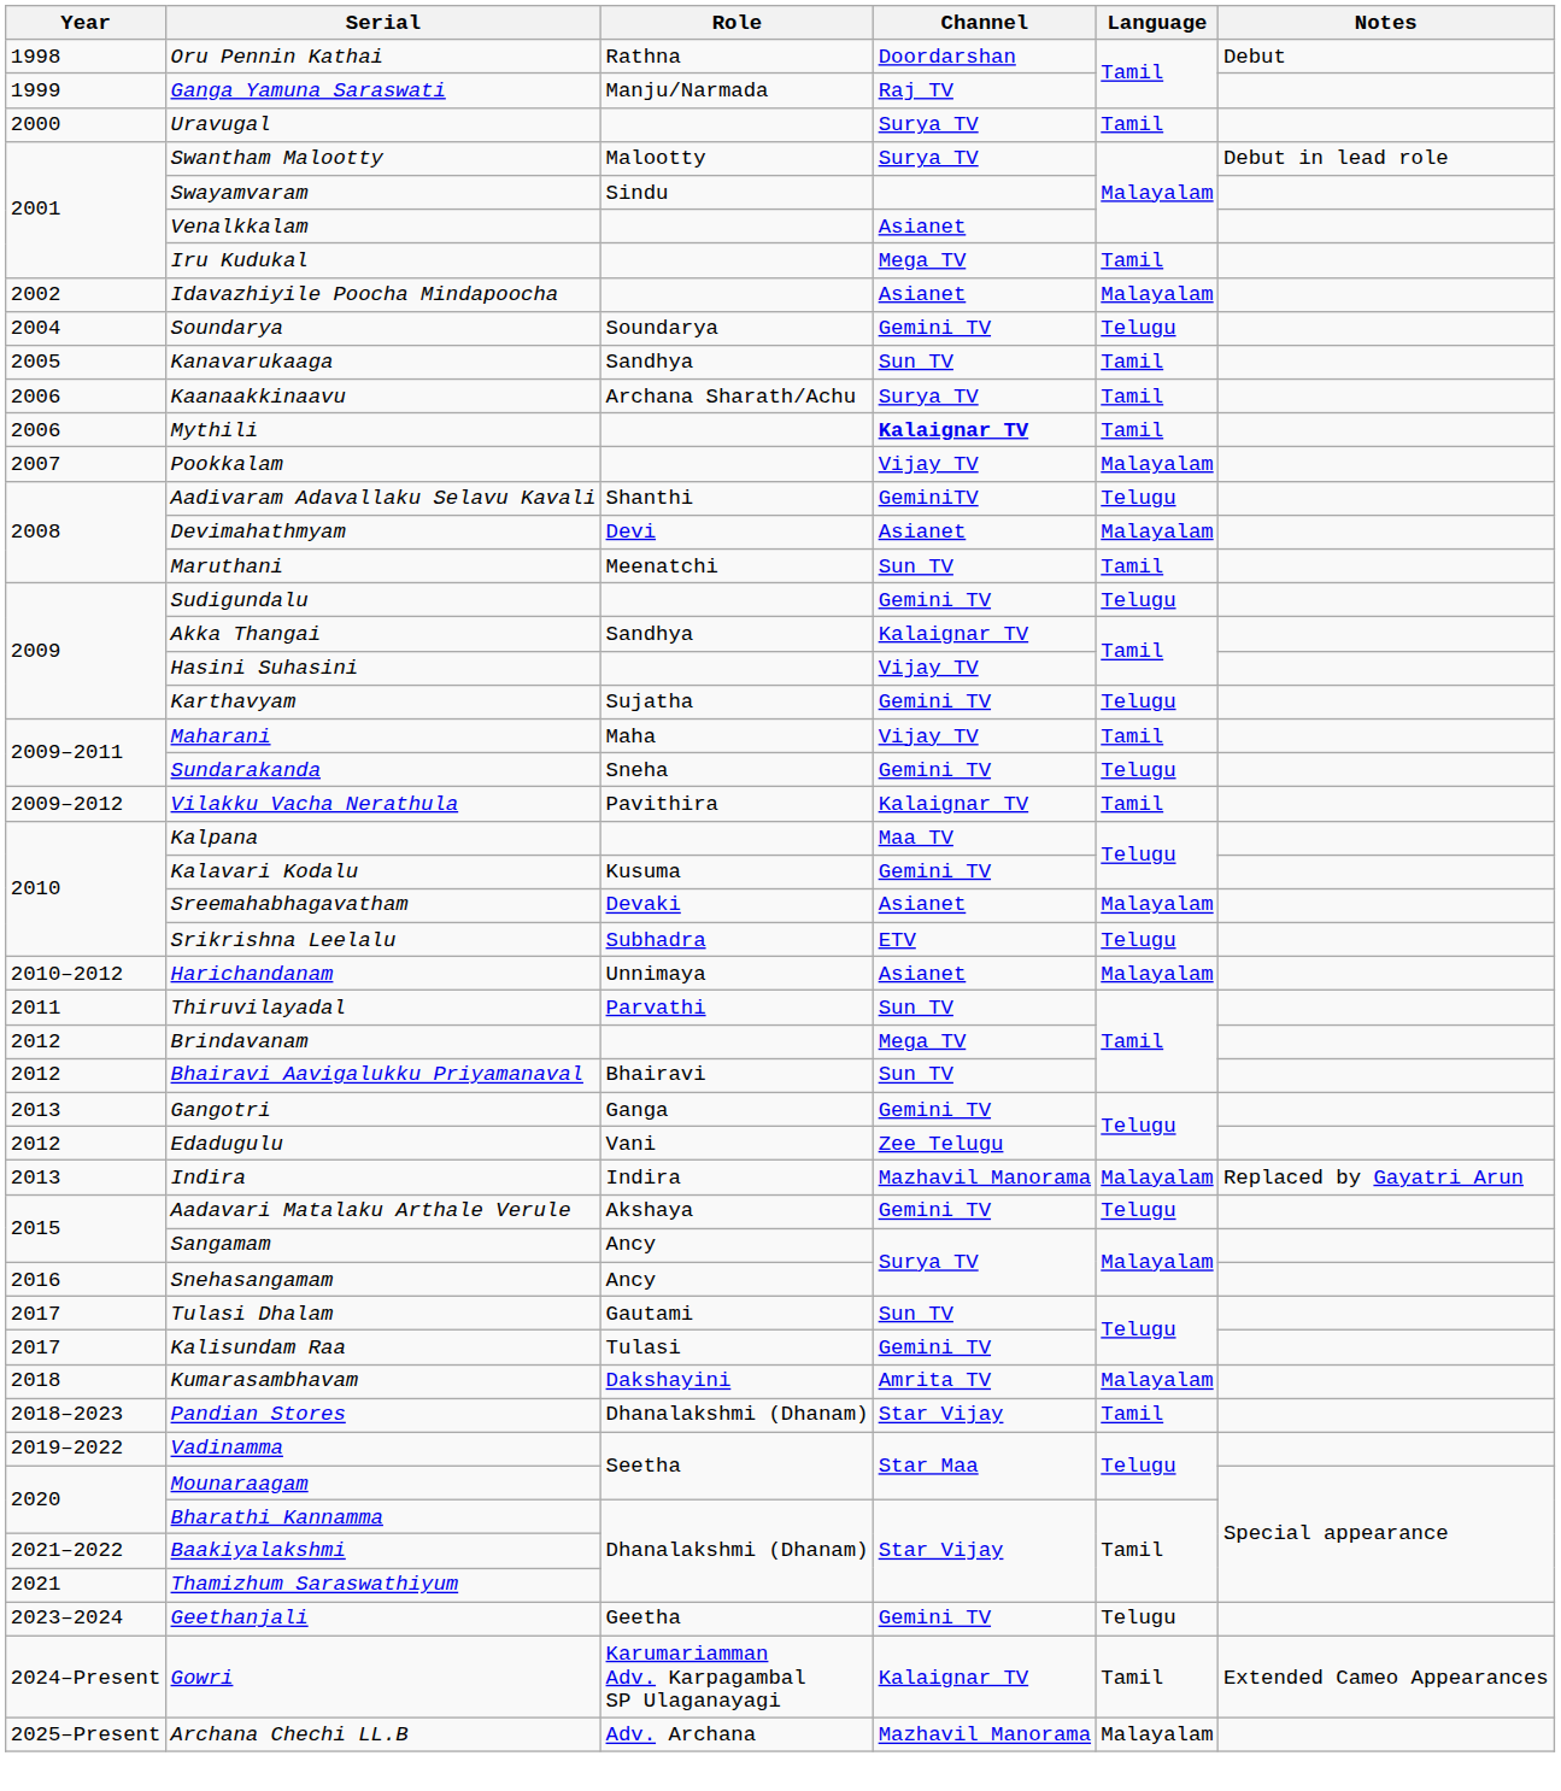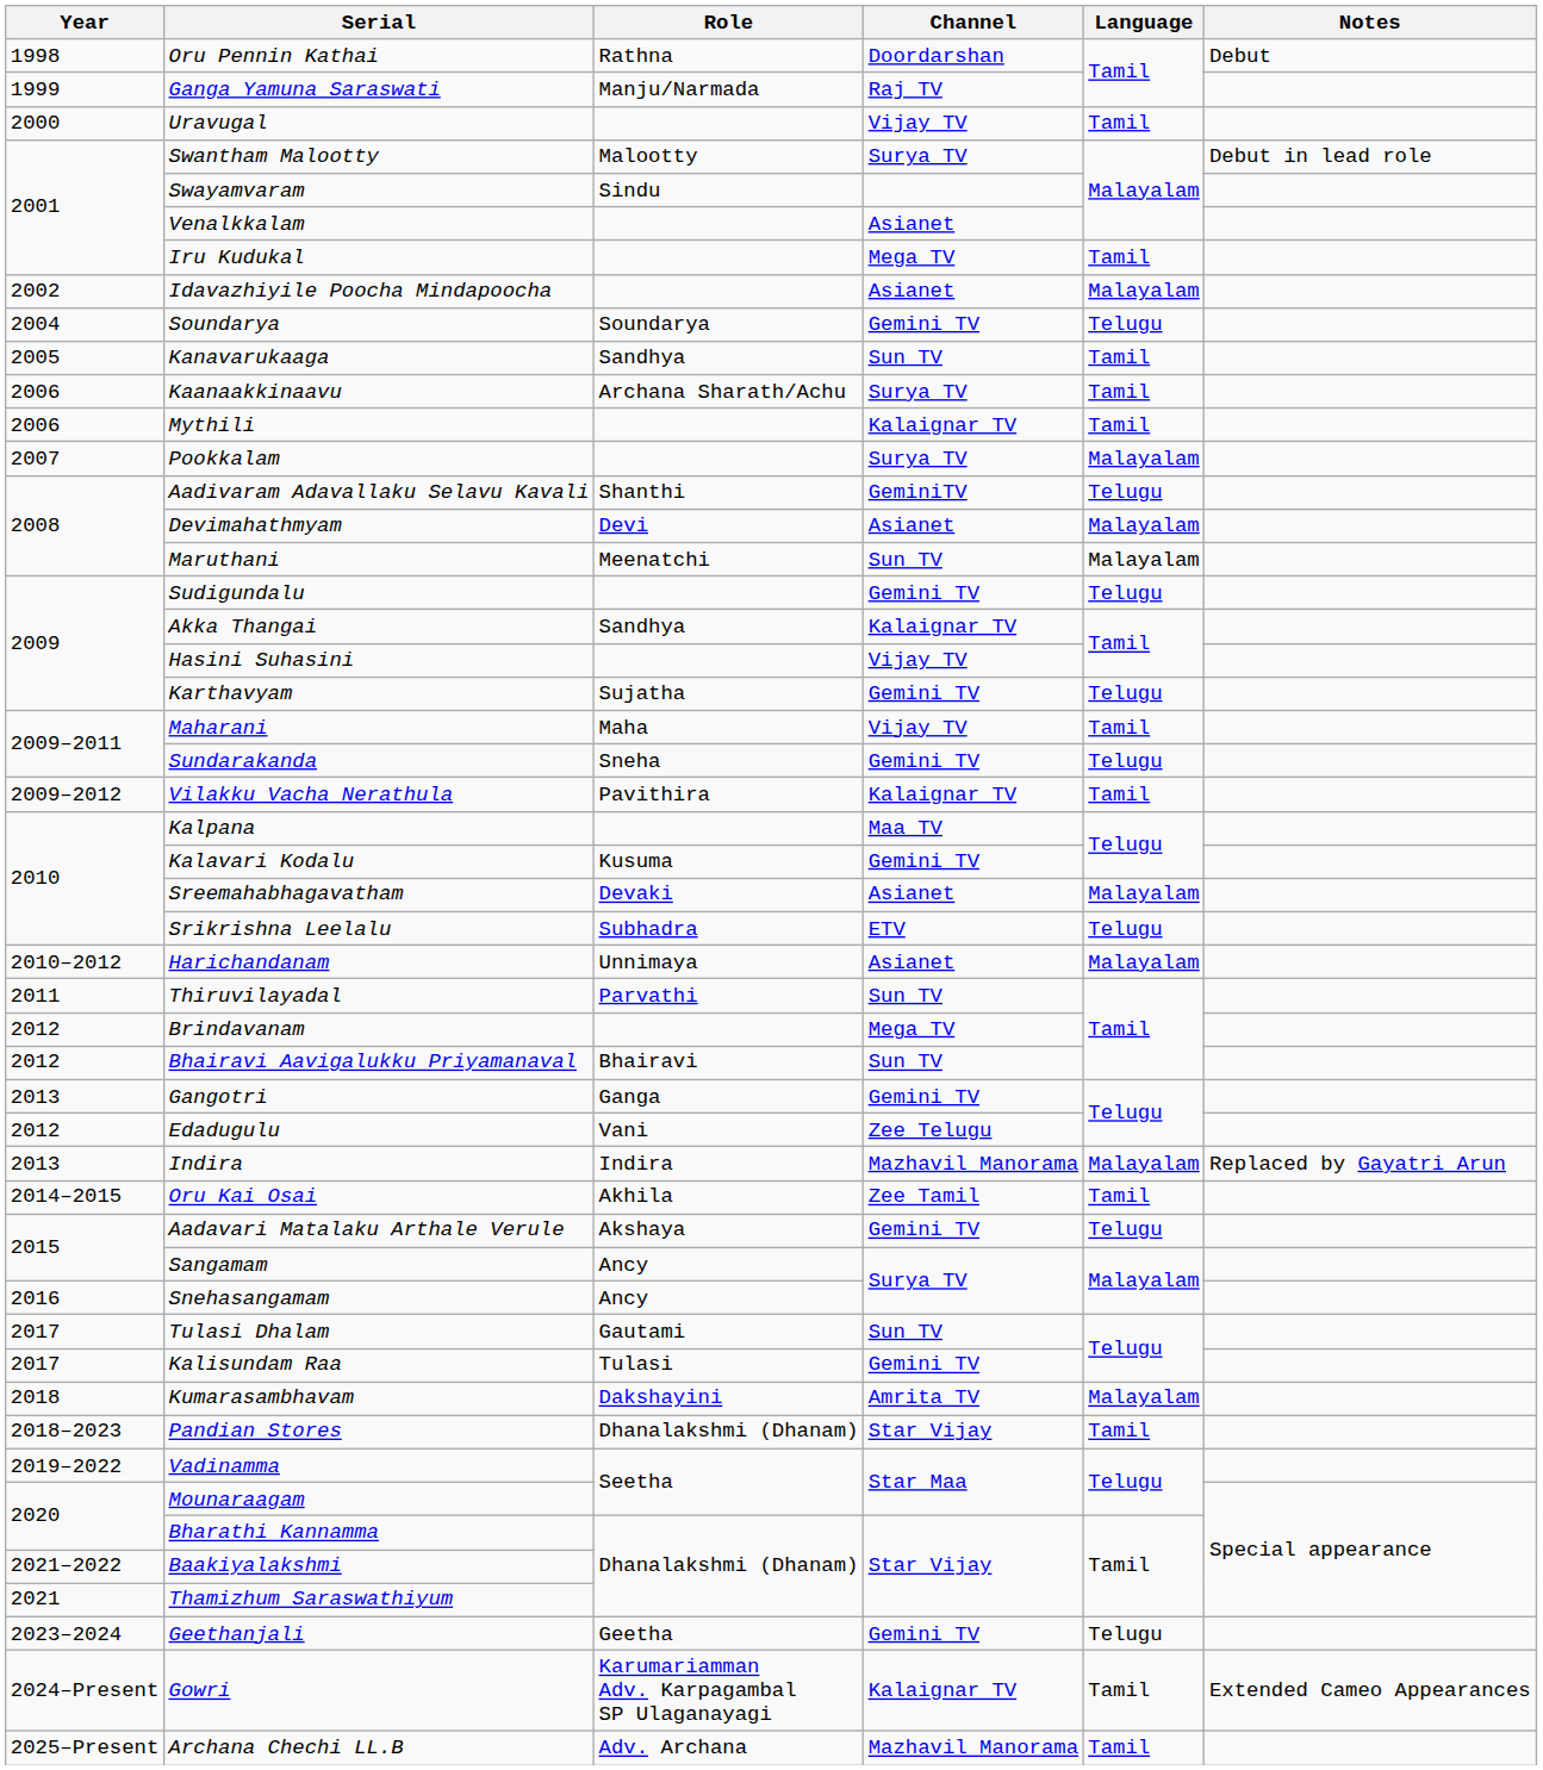 <table class="wikitable sortable">
 <tr>
 <th>Year</th>
 <th>Serial</th>
 <th>Role</th>
 <th>Channel</th>
 <th>Language</th>
 <th>Notes</th>
 </tr>
 <tr>
 <td>1998</td>
 <td><em>Oru Pennin Kathai</em></td>
 <td>Rathna</td>
 <td><a href='#'>Doordarshan</a></td>
 <td rowspan="2"><a href='#'>Tamil</a></td>
 <td>Debut</td>
 </tr>
 <tr>
 <td>1999</td>
 <td><em><a href='#'>Ganga Yamuna Saraswati</a></em></td>
 <td>Manju/Narmada</td>
 <td><a href='#'>Raj TV</a></td>
 <td></td>
 </tr>
 <tr>
 <td>2000</td>
 <td><em>Uravugal</em></td>
 <td></td>
-<td><a href='#'>Surya TV</a></td>
+<td><a href='#'>Vijay TV</a></td>
 <td><a href='#'>Tamil</a></td>
 <td></td>
 </tr>
 <tr>
 <td rowspan="4">2001</td>
 <td><em>Swantham Malootty</em></td>
 <td>Malootty</td>
 <td><a href='#'>Surya TV</a></td>
 <td rowspan="3"><a href='#'>Malayalam</a></td>
 <td>Debut in lead role</td>
 </tr>
 <tr>
 <td><em>Swayamvaram</em></td>
 <td>Sindu</td>
 <td></td>
 <td></td>
 </tr>
 <tr>
 <td><em>Venalkkalam</em></td>
 <td></td>
 <td><a href='#'>Asianet</a></td>
 <td></td>
 </tr>
 <tr>
 <td><em>Iru Kudukal</em></td>
 <td></td>
 <td><a href='#'>Mega TV</a></td>
 <td><a href='#'>Tamil</a></td>
 <td></td>
 </tr>
 <tr>
 <td>2002</td>
 <td><em>Idavazhiyile Poocha Mindapoocha</em></td>
 <td></td>
 <td><a href='#'>Asianet</a></td>
 <td><a href='#'>Malayalam</a></td>
 <td></td>
 </tr>
 <tr>
 <td>2004</td>
 <td><em>Soundarya</em></td>
 <td>Soundarya</td>
 <td><a href='#'>Gemini TV</a></td>
 <td><a href='#'>Telugu</a></td>
 <td></td>
 </tr>
 <tr>
 <td>2005</td>
 <td><em>Kanavarukaaga</em></td>
 <td>Sandhya</td>
 <td><a href='#'>Sun TV</a></td>
 <td><a href='#'>Tamil</a></td>
 <td></td>
 </tr>
 <tr>
 <td>2006</td>
 <td><em>Kaanaakkinaavu</em></td>
 <td>Archana Sharath/Achu</td>
 <td><a href='#'>Surya TV</a></td>
 <td><a href='#'>Tamil</a></td>
 <td></td>
 </tr>
 <tr>
 <td>2006</td>
 <td><em>Mythili</em></td>
 <td></td>
-<td><strong><a href='#'>Kalaignar TV</a></strong></td>
+<td><a href='#'>Kalaignar TV</a></td>
 <td><a href='#'>Tamil</a></td>
 <td></td>
 </tr>
 <tr>
 <td>2007</td>
 <td><em>Pookkalam</em></td>
 <td></td>
-<td><a href='#'>Vijay TV</a></td>
+<td><a href='#'>Surya TV</a></td>
 <td><a href='#'>Malayalam</a></td>
 <td></td>
 </tr>
 <tr>
 <td rowspan="3">2008</td>
 <td><em>Aadivaram Adavallaku Selavu Kavali</em></td>
 <td>Shanthi</td>
 <td><a href='#'>GeminiTV</a></td>
 <td><a href='#'>Telugu</a></td>
 <td></td>
 </tr>
 <tr>
 <td><em>Devimahathmyam</em></td>
 <td><a href='#'>Devi</a></td>
 <td><a href='#'>Asianet</a></td>
 <td><a href='#'>Malayalam</a></td>
 <td></td>
 </tr>
 <tr>
 <td><em>Maruthani</em></td>
 <td>Meenatchi</td>
 <td><a href='#'>Sun TV</a></td>
-<td><a href='#'>Tamil</a></td>
+<td>Malayalam</td>
 <td></td>
 </tr>
 <tr>
 <td rowspan="4">2009</td>
 <td><em>Sudigundalu</em></td>
 <td></td>
 <td><a href='#'>Gemini TV</a></td>
 <td><a href='#'>Telugu</a></td>
 <td></td>
 </tr>
 <tr>
 <td><em>Akka Thangai</em></td>
 <td>Sandhya</td>
 <td><a href='#'>Kalaignar TV</a></td>
 <td rowspan="2"><a href='#'>Tamil</a></td>
 <td></td>
 </tr>
 <tr>
 <td><em>Hasini Suhasini</em></td>
 <td></td>
 <td><a href='#'>Vijay TV</a></td>
 <td></td>
 </tr>
 <tr>
 <td><em>Karthavyam</em></td>
 <td>Sujatha</td>
 <td><a href='#'>Gemini TV</a></td>
 <td><a href='#'>Telugu</a></td>
 <td></td>
 </tr>
 <tr>
 <td rowspan="2">2009–2011</td>
 <td><em><a href='#'>Maharani</a></em></td>
 <td>Maha</td>
 <td><a href='#'>Vijay TV</a></td>
 <td><a href='#'>Tamil</a></td>
 <td></td>
 </tr>
 <tr>
 <td><em><a href='#'>Sundarakanda</a></em></td>
 <td>Sneha</td>
 <td><a href='#'>Gemini TV</a></td>
 <td><a href='#'>Telugu</a></td>
 <td></td>
 </tr>
 <tr>
 <td>2009–2012</td>
 <td><em><a href='#'>Vilakku Vacha Nerathula</a></em></td>
 <td>Pavithira</td>
 <td><a href='#'>Kalaignar TV</a></td>
 <td><a href='#'>Tamil</a></td>
 <td></td>
 </tr>
 <tr>
 <td rowspan="4">2010</td>
 <td><em>Kalpana</em></td>
 <td></td>
 <td><a href='#'>Maa TV</a></td>
 <td rowspan="2"><a href='#'>Telugu</a></td>
 <td></td>
 </tr>
 <tr>
 <td><em>Kalavari Kodalu</em></td>
 <td>Kusuma</td>
 <td><a href='#'>Gemini TV</a></td>
 <td></td>
 </tr>
 <tr>
 <td><em>Sreemahabhagavatham</em></td>
 <td><a href='#'>Devaki</a></td>
 <td><a href='#'>Asianet</a></td>
 <td><a href='#'>Malayalam</a></td>
 <td></td>
 </tr>
 <tr>
 <td><em>Srikrishna Leelalu</em></td>
 <td><a href='#'>Subhadra</a></td>
 <td><a href='#'>ETV</a></td>
 <td><a href='#'>Telugu</a></td>
 <td></td>
 </tr>
 <tr>
 <td>2010–2012</td>
 <td><em><a href='#'>Harichandanam</a></em></td>
 <td>Unnimaya</td>
 <td><a href='#'>Asianet</a></td>
 <td><a href='#'>Malayalam</a></td>
 <td></td>
 </tr>
 <tr>
 <td>2011</td>
 <td><em>Thiruvilayadal</em></td>
 <td><a href='#'>Parvathi</a></td>
 <td><a href='#'>Sun TV</a></td>
 <td rowspan="3"><a href='#'>Tamil</a></td>
 <td></td>
 </tr>
 <tr>
 <td>2012</td>
 <td><em>Brindavanam</em></td>
 <td></td>
 <td><a href='#'>Mega TV</a></td>
 <td></td>
 </tr>
 <tr>
 <td>2012</td>
 <td><em><a href='#'>Bhairavi Aavigalukku Priyamanaval</a></em></td>
 <td>Bhairavi</td>
 <td><a href='#'>Sun TV</a></td>
 <td></td>
 </tr>
 <tr>
 <td>2013</td>
 <td><em>Gangotri</em></td>
 <td>Ganga</td>
 <td><a href='#'>Gemini TV</a></td>
 <td rowspan="2"><a href='#'>Telugu</a></td>
 <td></td>
 </tr>
 <tr>
 <td>2012</td>
 <td><em>Edadugulu</em></td>
 <td>Vani</td>
 <td><a href='#'>Zee Telugu</a></td>
 <td></td>
 </tr>
 <tr>
 <td>2013</td>
 <td><em>Indira</em></td>
 <td>Indira</td>
 <td><a href='#'>Mazhavil Manorama</a></td>
 <td><a href='#'>Malayalam</a></td>
 <td>Replaced by <a href='#'>Gayatri Arun</a></td>
 </tr>
 <tr>
+<td>2014–2015</td>
+<td><em><a href='#'>Oru Kai Osai</a></em></td>
+<td>Akhila</td>
+<td><a href='#'>Zee Tamil</a></td>
+<td><a href='#'>Tamil</a></td>
+<td></td>
+</tr>
+<tr>
 <td rowspan="2">2015</td>
 <td><em>Aadavari Matalaku Arthale Verule</em></td>
 <td>Akshaya</td>
 <td><a href='#'>Gemini TV</a></td>
 <td><a href='#'>Telugu</a></td>
 <td></td>
 </tr>
 <tr>
 <td><em>Sangamam</em></td>
 <td>Ancy</td>
 <td rowspan="2"><a href='#'>Surya TV</a></td>
 <td rowspan="2"><a href='#'>Malayalam</a></td>
 <td></td>
 </tr>
 <tr>
 <td>2016</td>
 <td><em>Snehasangamam</em></td>
 <td>Ancy</td>
 <td></td>
 </tr>
 <tr>
 <td>2017</td>
 <td><em>Tulasi Dhalam</em></td>
 <td>Gautami</td>
 <td><a href='#'>Sun TV</a></td>
 <td rowspan="2"><a href='#'>Telugu</a></td>
 <td></td>
 </tr>
 <tr>
 <td>2017</td>
 <td><em>Kalisundam Raa</em></td>
 <td>Tulasi</td>
 <td><a href='#'>Gemini TV</a></td>
 <td></td>
 </tr>
 <tr>
 <td>2018</td>
 <td><em>Kumarasambhavam</em></td>
 <td><a href='#'>Dakshayini</a></td>
 <td><a href='#'>Amrita TV</a></td>
 <td><a href='#'>Malayalam</a></td>
 <td></td>
 </tr>
 <tr>
 <td>2018–2023</td>
 <td><em><a href='#'>Pandian Stores</a></em></td>
 <td>Dhanalakshmi (Dhanam)</td>
 <td><a href='#'>Star Vijay</a></td>
 <td><a href='#'>Tamil</a></td>
 <td></td>
 </tr>
 <tr>
 <td>2019–2022</td>
 <td><em><a href='#'>Vadinamma</a></em></td>
 <td rowspan="2">Seetha</td>
 <td rowspan="2"><a href='#'>Star Maa</a></td>
 <td rowspan="2"><a href='#'>Telugu</a></td>
 <td></td>
 </tr>
 <tr>
 <td rowspan="2">2020</td>
 <td><em><a href='#'>Mounaraagam</a></em></td>
 <td rowspan="4">Special appearance</td>
 </tr>
 <tr>
 <td><em><a href='#'>Bharathi Kannamma</a></em></td>
 <td rowspan="3">Dhanalakshmi (Dhanam)</td>
 <td rowspan="3"><a href='#'>Star Vijay</a></td>
 <td rowspan="3">Tamil</td>
 </tr>
 <tr>
 <td>2021–2022</td>
 <td><em><a href='#'>Baakiyalakshmi</a></em></td>
 </tr>
 <tr>
 <td>2021</td>
 <td><em><a href='#'>Thamizhum Saraswathiyum</a></em></td>
 </tr>
 <tr>
 <td>2023–2024</td>
 <td><em><a href='#'>Geethanjali</a> </em></td>
 <td>Geetha</td>
 <td><a href='#'>Gemini TV</a></td>
 <td>Telugu</td>
 <td></td>
 </tr>
 <tr>
 <td>2024–Present</td>
 <td><em><a href='#'>Gowri</a></em></td>
 <td><a href='#'>Karumariamman</a> <br> <a href='#'>Adv.</a> Karpagambal <br> SP Ulaganayagi</td>
 <td><a href='#'>Kalaignar TV</a></td>
 <td>Tamil</td>
 <td>Extended Cameo Appearances</td>
 </tr>
 <tr>
 <td>2025–Present</td>
 <td><em>Archana Chechi LL.B</em></td>
 <td><a href='#'>Adv.</a> Archana</td>
 <td><a href='#'>Mazhavil Manorama</a></td>
-<td>Malayalam</td>
+<td><a href='#'>Tamil</a></td>
 <td></td>
 </tr>
 </table>
